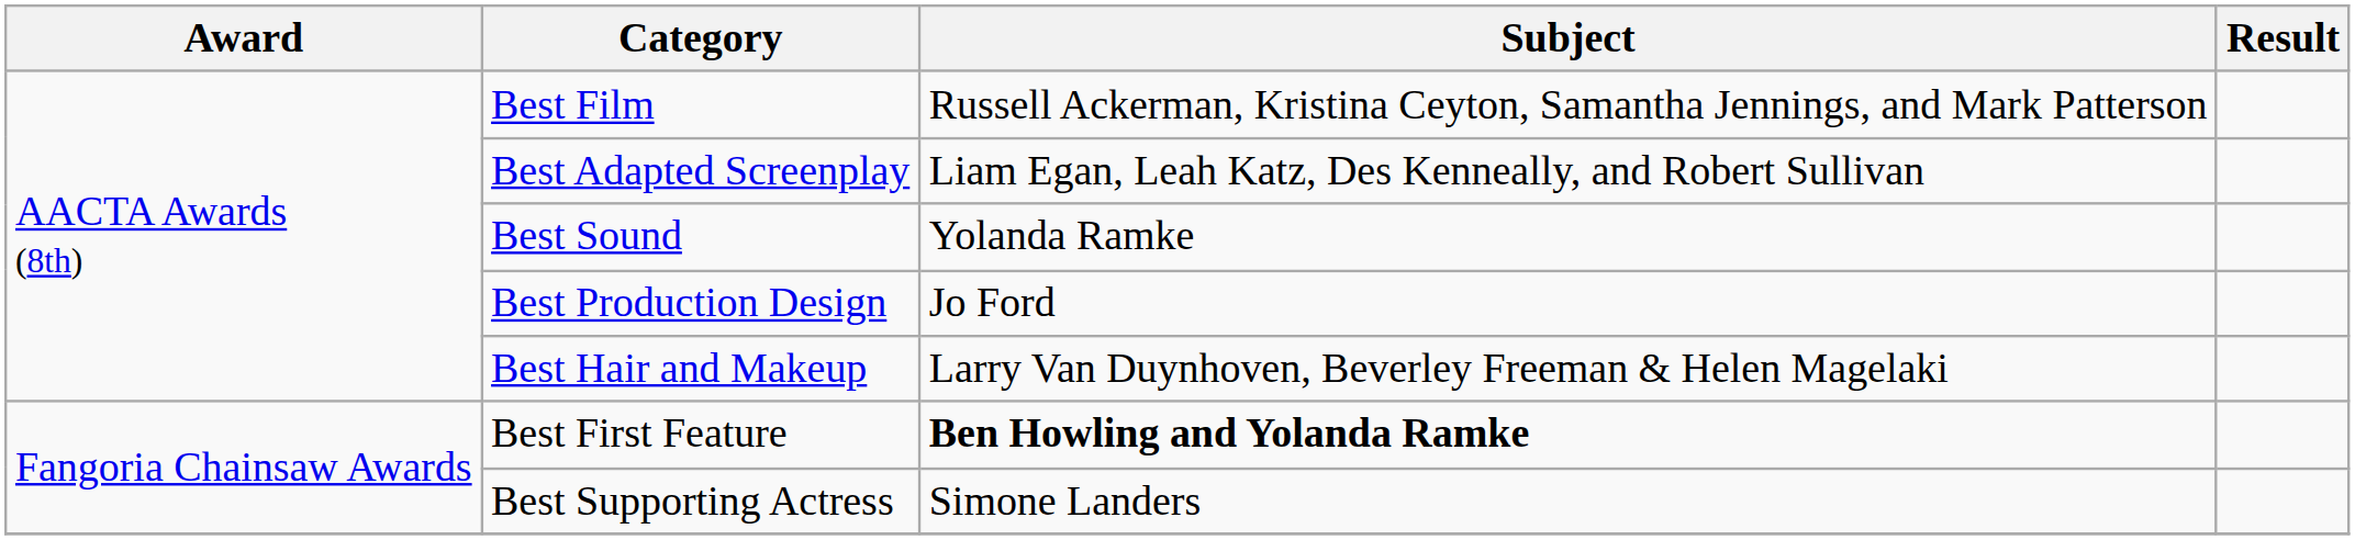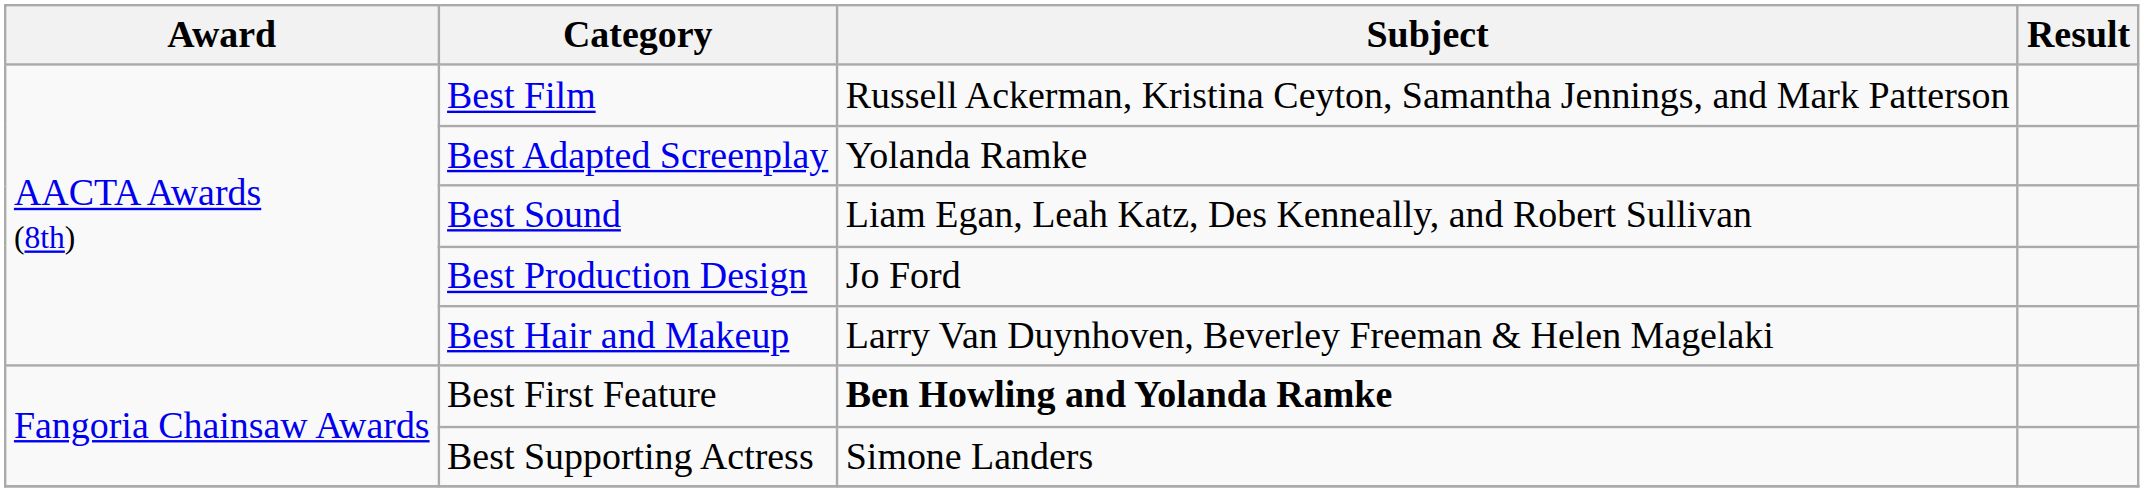 <table class="wikitable">
 <tr>
 <th>Award</th>
 <th>Category</th>
 <th>Subject</th>
 <th>Result</th>
 </tr>
 <tr>
 <td rowspan=5><a href='#'>AACTA Awards</a><br><small>(<a href='#'>8th</a>)</small></td>
 <td><a href='#'>Best Film</a></td>
 <td>Russell Ackerman, Kristina Ceyton, Samantha Jennings, and Mark Patterson</td>
 <td></td>
 </tr>
 <tr>
 <td><a href='#'>Best Adapted Screenplay</a></td>
-<td>Liam Egan, Leah Katz, Des Kenneally, and Robert Sullivan</td>
+<td>Yolanda Ramke</td>
 <td></td>
 </tr>
 <tr>
 <td><a href='#'>Best Sound</a></td>
-<td>Yolanda Ramke</td>
+<td>Liam Egan, Leah Katz, Des Kenneally, and Robert Sullivan</td>
 <td></td>
 </tr>
 <tr>
 <td><a href='#'>Best Production Design</a></td>
 <td>Jo Ford</td>
 <td></td>
 </tr>
 <tr>
 <td><a href='#'>Best Hair and Makeup</a></td>
 <td>Larry Van Duynhoven, Beverley Freeman & Helen Magelaki</td>
 <td></td>
 </tr>
 <tr>
 <td rowspan=2><a href='#'>Fangoria Chainsaw Awards</a></td>
 <td>Best First Feature</td>
 <td><strong>Ben Howling and Yolanda Ramke</strong></td>
 <td></td>
 </tr>
 <tr>
 <td>Best Supporting Actress</td>
 <td>Simone Landers</td>
 <td></td>
 </tr>
 <tr>
 </tr>
 </table>
